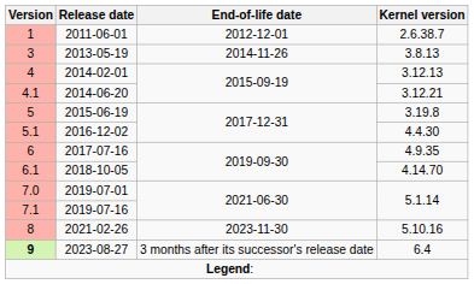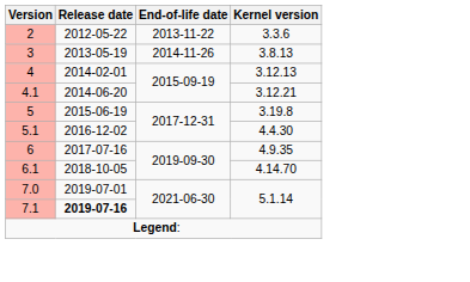 <table class=wikitable style=text-align:center;margin-left:1em;margin-right:0>
 <tr>
 <th>Version</th>
 <th>Release date</th>
 <th>End-of-life date</th>
 <th>Kernel version</th>
 </tr>
 <tr>
-<td style=background:#fdb3ab>1</td>
-<td>2011-06-01</td>
-<td>2012-12-01</td>
-<td>2.6.38.7</td>
+<td style=background:#fdb3ab>2</td>
+<td>2012-05-22</td>
+<td>2013-11-22</td>
+<td>3.3.6</td>
 </tr>
 <tr>
 <td style=background:#fdb3ab>3</td>
 <td>2013-05-19</td>
 <td>2014-11-26</td>
 <td>3.8.13</td>
 </tr>
 <tr>
 <td style=background:#fdb3ab>4</td>
 <td>2014-02-01</td>
 <td rowspan=2>2015-09-19</td>
 <td>3.12.13</td>
 </tr>
 <tr>
 <td style=background:#fdb3ab>4.1</td>
 <td>2014-06-20</td>
 <td>3.12.21</td>
 </tr>
 <tr>
 <td style=background:#fdb3ab>5</td>
 <td>2015-06-19</td>
 <td rowspan=2>2017-12-31</td>
 <td>3.19.8</td>
 </tr>
 <tr>
 <td style=background:#fdb3ab>5.1</td>
 <td>2016-12-02</td>
 <td>4.4.30</td>
 </tr>
 <tr>
 <td style=background:#fdb3ab>6</td>
 <td>2017-07-16</td>
 <td rowspan=2>2019-09-30</td>
 <td>4.9.35</td>
 </tr>
 <tr>
 <td style=background:#fdb3ab>6.1</td>
 <td>2018-10-05</td>
 <td>4.14.70</td>
 </tr>
 <tr>
 <td style=background:#fdb3ab>7.0</td>
 <td>2019-07-01</td>
 <td rowspan=2>2021-06-30</td>
 <td rowspan=2>5.1.14</td>
 </tr>
 <tr>
 <td style=background:#fdb3ab>7.1</td>
-<td>2019-07-16</td>
-</tr>
-<tr>
-<td style=background:#fdb3ab>8</td>
-<td>2021-02-26</td>
-<td>2023-11-30</td>
-<td>5.10.16</td>
-</tr>
-<tr>
-<th style=background:#d4f4b4>9</th>
-<td>2023-08-27</td>
-<td>3 months after its successor's release date</td>
-<td>6.4</td>
+<td><strong>2019-07-16</strong></td>
 </tr>
 <tr>
 <td colspan=4><strong>Legend</strong>:    </td>
 </tr>
 </table>
